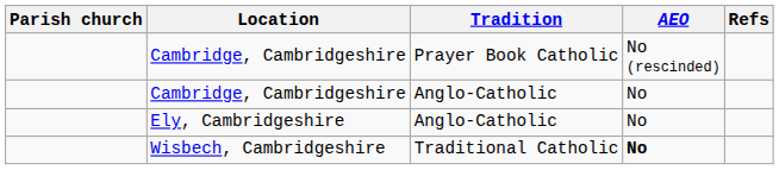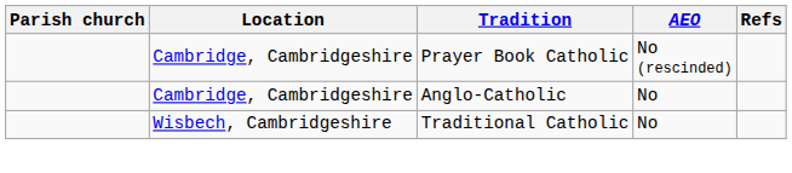 <table class="wikitable sortable">
 <tr>
 <th>Parish church</th>
 <th>Location</th>
 <th><a href='#'>Tradition</a></th>
 <th><em><a href='#'>AEO</a></em></th>
 <th>Refs</th>
 </tr>
 <tr>
 <td></td>
 <td><a href='#'>Cambridge</a>, Cambridgeshire</td>
 <td>Prayer Book Catholic</td>
 <td>No<br><small>(rescinded)</small></td>
 <td></td>
 </tr>
 <tr>
 <td></td>
 <td><a href='#'>Cambridge</a>, Cambridgeshire</td>
 <td>Anglo-Catholic</td>
 <td>No</td>
 <td></td>
 </tr>
 <tr>
 <td></td>
-<td><a href='#'>Ely</a>, Cambridgeshire</td>
-<td>Anglo-Catholic</td>
+<td><a href='#'>Wisbech</a>, Cambridgeshire</td>
+<td>Traditional Catholic</td>
 <td>No</td>
 <td></td>
 </tr>
-<tr>
-<td></td>
-<td><a href='#'>Wisbech</a>, Cambridgeshire</td>
-<td>Traditional Catholic</td>
-<td><strong>No</strong></td>
-<td></td>
-</tr>
 </table>
